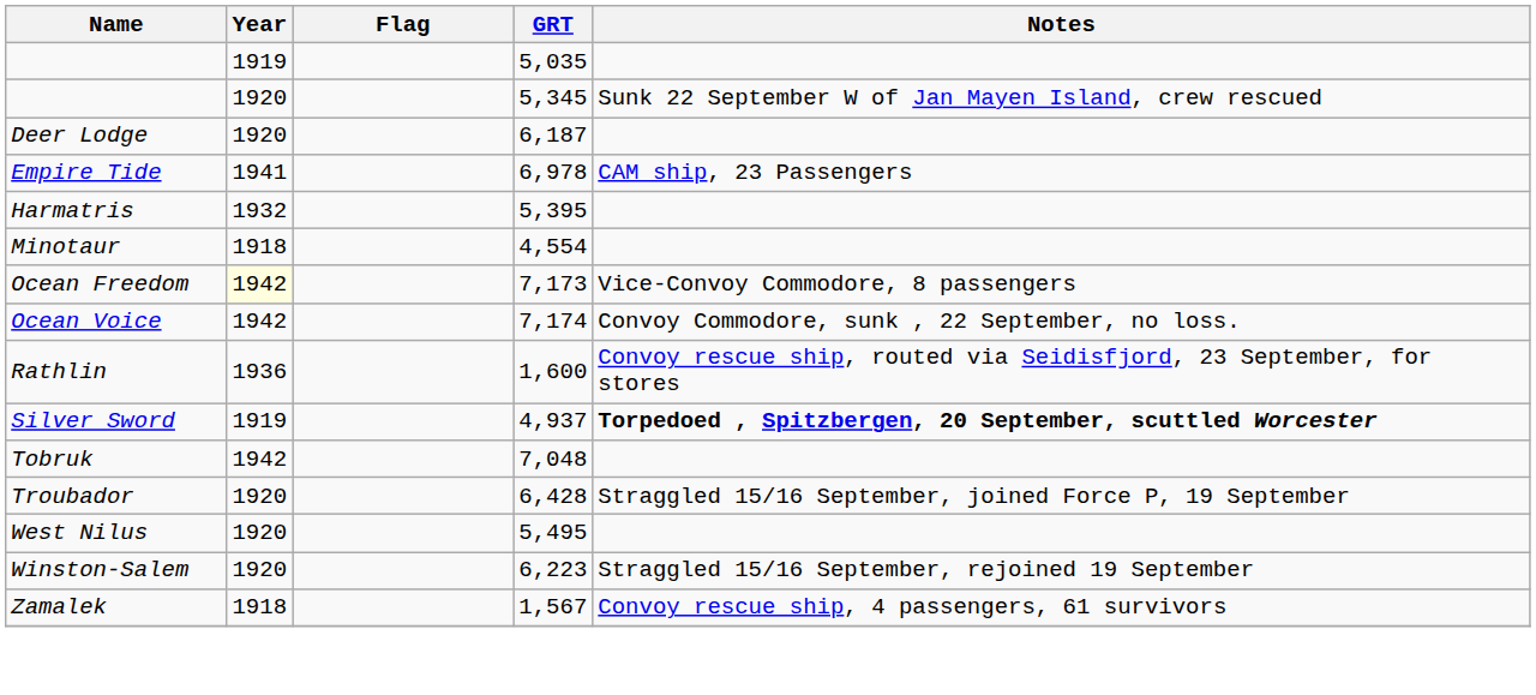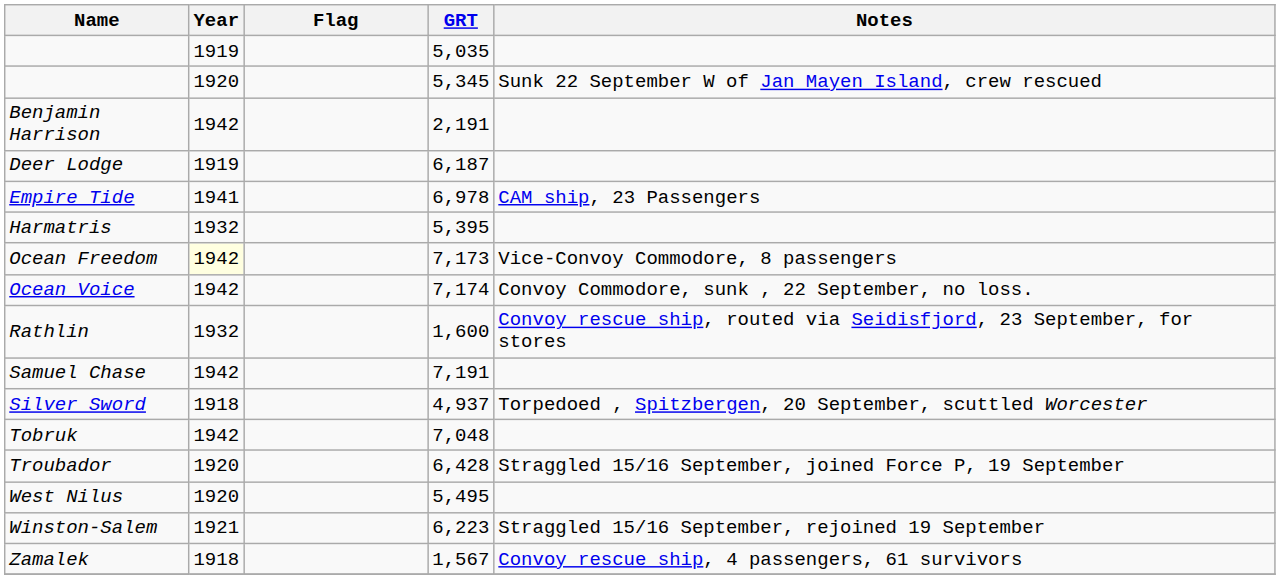 <table class="wikitable sortable">
 <tr>
 <th scope="col" width="120px">Name</th>
 <th scope="col" width="25px">Year</th>
 <th scope="col" width="120px">Flag</th>
 <th scope="col" width="30px"><a href='#'>GRT</a></th>
 <th>Notes</th>
 </tr>
 <tr>
 <td align="left"></td>
 <td align="left">1919</td>
 <td align="left"></td>
 <td align="center">5,035</td>
 <td align="left"></td>
 </tr>
 <tr>
 <td align="left"></td>
 <td align="left">1920</td>
 <td align="left"></td>
 <td align="center">5,345</td>
 <td align="left">Sunk  22 September W of <a href='#'>Jan Mayen Island</a>, crew rescued</td>
 </tr>
 <tr>
+<td align="left"><em>Benjamin Harrison</em></td>
+<td align="left">1942</td>
+<td align="left"></td>
+<td align="center">2,191</td>
+<td align="left"></td>
+</tr>
+<tr>
 <td align="left"><em>Deer Lodge</em></td>
-<td align="left">1920</td>
+<td align="left">1919</td>
 <td align="left"></td>
 <td align="center">6,187</td>
 <td align="left"></td>
 </tr>
 <tr>
 <td align="left"><em><a href='#'>Empire Tide</a></em></td>
 <td align="left">1941</td>
 <td align="left"></td>
 <td align="center">6,978</td>
 <td align="left"><a href='#'>CAM ship</a>, 23 Passengers</td>
 </tr>
 <tr>
 <td align="left"><em>Harmatris</em></td>
 <td align="left">1932</td>
 <td align="left"></td>
 <td align="center">5,395</td>
 <td align="left"></td>
 </tr>
 <tr>
-<td align="left"><em>Minotaur</em></td>
-<td align="left">1918</td>
-<td align="left"></td>
-<td align="center">4,554</td>
-<td align="left"></td>
-</tr>
-<tr>
 <td align="left"><em>Ocean Freedom</em></td>
 <td align="left" style="background: lightyellow;">1942</td>
 <td align="left"></td>
 <td align="center">7,173</td>
 <td align="left">Vice-Convoy Commodore, 8 passengers</td>
 </tr>
 <tr>
 <td align="left"><em><a href='#'>Ocean Voice</a></em></td>
 <td align="left">1942</td>
 <td align="left"></td>
 <td align="center">7,174</td>
 <td align="left">Convoy Commodore, sunk , 22 September, no loss.</td>
 </tr>
 <tr>
 <td align="left"><em>Rathlin</em></td>
-<td align="left">1936</td>
+<td align="left">1932</td>
 <td align="left"></td>
 <td align="center">1,600</td>
 <td align="left"><a href='#'>Convoy rescue ship</a>, routed via <a href='#'>Seidisfjord</a>, 23 September, for stores</td>
 </tr>
 <tr>
+<td align="left"><em>Samuel Chase</em></td>
+<td align="left">1942</td>
+<td align="left"></td>
+<td align="center">7,191</td>
+<td align="left"></td>
+</tr>
+<tr>
 <td align="left"><em><a href='#'>Silver Sword</a></em></td>
-<td align="left">1919</td>
+<td align="left">1918</td>
 <td align="left"></td>
 <td align="center">4,937</td>
-<td align="left"><strong>Torpedoed , <a href='#'>Spitzbergen</a>, 20 September, scuttled <em>Worcester</em></strong></td>
+<td align="left">Torpedoed , <a href='#'>Spitzbergen</a>, 20 September, scuttled <em>Worcester</em></td>
 </tr>
 <tr>
 <td align="left"><em>Tobruk</em></td>
 <td align="left">1942</td>
 <td align="left"></td>
 <td align="center">7,048</td>
 <td align="left"></td>
 </tr>
 <tr>
 <td align="left"><em>Troubador</em></td>
 <td align="left">1920</td>
 <td align="left"></td>
 <td align="center">6,428</td>
 <td align="left">Straggled 15/16 September, joined Force P, 19 September</td>
 </tr>
 <tr>
 <td align="left"><em>West Nilus</em></td>
 <td align="left">1920</td>
 <td align="left"></td>
 <td align="center">5,495</td>
 <td align="left"></td>
 </tr>
 <tr>
 <td align="left"><em>Winston-Salem</em></td>
-<td align="left">1920</td>
+<td align="left">1921</td>
 <td align="left"></td>
 <td align="center">6,223</td>
 <td align="left">Straggled 15/16 September, rejoined 19 September</td>
 </tr>
 <tr>
 <td align="left"><em>Zamalek</em></td>
 <td align="left">1918</td>
 <td align="left"></td>
 <td align="center">1,567</td>
 <td align="left"><a href='#'>Convoy rescue ship</a>, 4 passengers, 61 survivors</td>
 </tr>
 <tr>
 </tr>
 </table>
